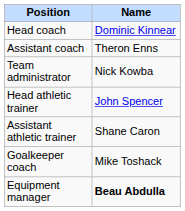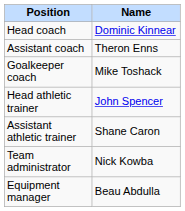 <table class="wikitable">
 <tr>
 <th style="background:#c2ddff; width:120px;">Position</th>
 <th style="background:#c2ddff; width:120px;">Name</th>
 </tr>
 <tr>
 <td>Head coach</td>
 <td> <a href='#'>Dominic Kinnear</a></td>
 </tr>
 <tr>
 <td>Assistant coach</td>
 <td> Theron Enns</td>
 </tr>
 <tr>
-<td>Team administrator</td>
-<td> Nick Kowba</td>
+<td>Goalkeeper coach</td>
+<td> Mike Toshack</td>
 </tr>
 <tr>
 <td>Head athletic trainer</td>
 <td> <a href='#'>John Spencer</a></td>
 </tr>
 <tr>
 <td>Assistant athletic trainer</td>
 <td> Shane Caron</td>
 </tr>
 <tr>
-<td>Goalkeeper coach</td>
-<td> Mike Toshack</td>
+<td>Team administrator</td>
+<td> Nick Kowba</td>
 </tr>
 <tr>
 <td>Equipment manager</td>
-<td><strong> Beau Abdulla</strong></td>
+<td> Beau Abdulla</td>
 </tr>
 </table>
